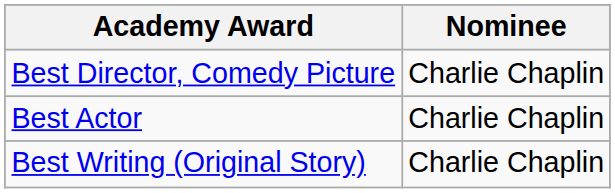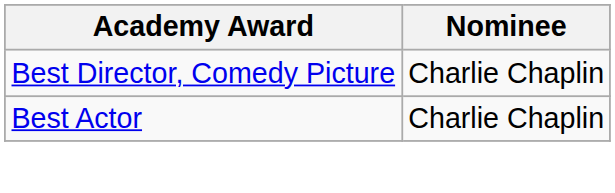 <table class="wikitable" border="1">
 <tr>
 <th>Academy Award</th>
 <th>Nominee</th>
 </tr>
 <tr>
 <td><a href='#'>Best Director, Comedy Picture</a></td>
 <td>Charlie Chaplin</td>
 </tr>
 <tr>
 <td><a href='#'>Best Actor</a></td>
 <td>Charlie Chaplin</td>
 </tr>
-<tr>
-<td><a href='#'>Best Writing (Original Story)</a></td>
-<td>Charlie Chaplin</td>
-</tr>
 </table>
